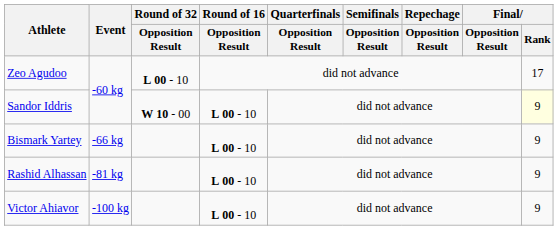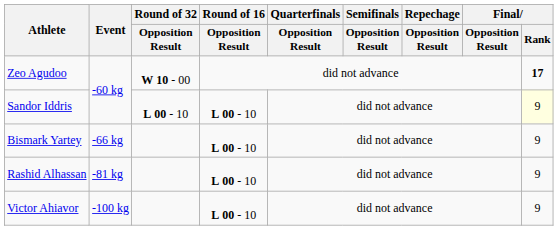 <table class="wikitable" style="font-size:90%;">
 <tr>
 <th rowspan=2>Athlete</th>
 <th rowspan=2>Event</th>
 <th>Round of 32</th>
 <th>Round of 16</th>
 <th>Quarterfinals</th>
 <th>Semifinals</th>
 <th>Repechage</th>
 <th colspan=2>Final/</th>
 </tr>
 <tr style="font-size:95%">
 <th>Opposition<br>Result</th>
 <th>Opposition<br>Result</th>
 <th>Opposition<br>Result</th>
 <th>Opposition<br>Result</th>
 <th>Opposition<br>Result</th>
 <th>Opposition<br>Result</th>
 <th>Rank</th>
 </tr>
 <tr align=center>
 <td align=left><a href='#'>Zeo Agudoo</a></td>
 <td align=left rowspan=2><a href='#'>-60 kg</a></td>
-<td><br><strong>L</strong> <strong>00</strong> - 10</td>
+<td><br><strong>W</strong> <strong>10</strong> - 00</td>
 <td colspan=5>did not advance</td>
-<td>17</td>
+<td><strong>17</strong></td>
 </tr>
 <tr align=center>
 <td align=left><a href='#'>Sandor Iddris</a></td>
-<td><br><strong>W</strong> <strong>10</strong> - 00</td>
+<td><br><strong>L</strong> <strong>00</strong> - 10</td>
 <td><br><strong>L</strong> <strong>00</strong> - 10</td>
 <td colspan=4>did not advance</td>
 <td style="background: lightyellow;">9</td>
 </tr>
 <tr align=center>
 <td align=left><a href='#'>Bismark Yartey</a></td>
 <td align=left><a href='#'>-66 kg</a></td>
 <td></td>
 <td><br><strong>L</strong> <strong>00</strong> - 10</td>
 <td colspan=4>did not advance</td>
 <td>9</td>
 </tr>
 <tr align=center>
 <td align=left><a href='#'>Rashid Alhassan</a></td>
 <td align=left><a href='#'>-81 kg</a></td>
 <td></td>
 <td><br><strong>L</strong> <strong>00</strong> - 10</td>
 <td colspan=4>did not advance</td>
 <td>9</td>
 </tr>
 <tr align=center>
 <td align=left><a href='#'>Victor Ahiavor</a></td>
 <td align=left><a href='#'>-100 kg</a></td>
 <td></td>
 <td><br><strong>L</strong> <strong>00</strong> - 10</td>
 <td colspan=4>did not advance</td>
 <td>9</td>
 </tr>
 </table>
